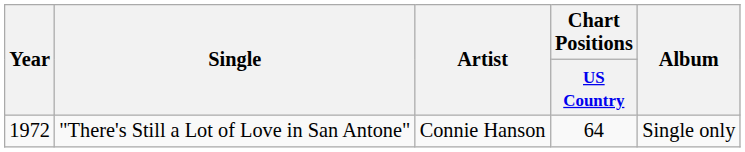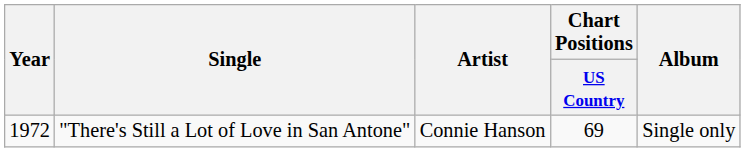 <table class="wikitable">
 <tr>
 <th rowspan="2">Year</th>
 <th rowspan="2">Single</th>
 <th rowspan="2">Artist</th>
 <th colspan="1">Chart Positions</th>
 <th rowspan="2">Album</th>
 </tr>
 <tr>
 <th width="50"><small><a href='#'>US Country</a></small></th>
 </tr>
 <tr>
 <td>1972</td>
 <td>"There's Still a Lot of Love in San Antone"</td>
 <td>Connie Hanson </td>
-<td align="center">64</td>
+<td align="center">69</td>
 <td>Single only</td>
 </tr>
 </table>
